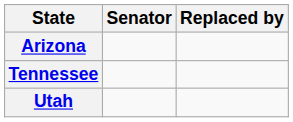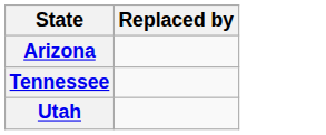 <table class="wikitable sortable plainrowheaders">
 <tr>
 <th scope="col">State</th>
-<th scope="col">Senator</th>
 <th scope="col">Replaced by</th>
 </tr>
 <tr>
 <th><a href='#'>Arizona</a></th>
 <td></td>
-<td></td>
 </tr>
 <tr>
 <th><a href='#'>Tennessee</a></th>
-<td></td>
 <td></td>
 </tr>
 <tr>
 <th><a href='#'>Utah</a></th>
 <td></td>
-<td></td>
 </tr>
 </table>
